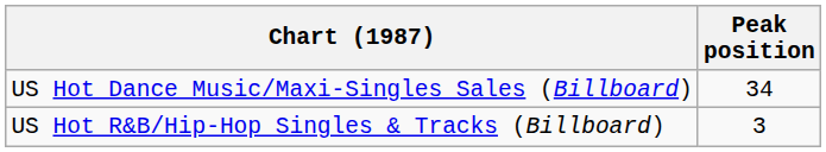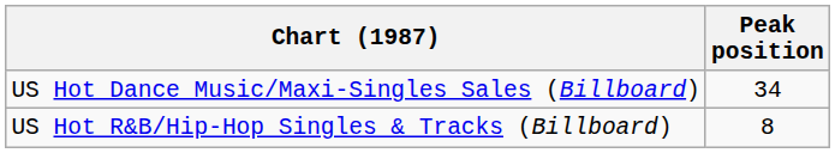 <table class="wikitable sortable">
 <tr>
 <th>Chart (1987)</th>
 <th>Peak<br>position</th>
 </tr>
 <tr>
 <td>US <a href='#'>Hot Dance Music/Maxi-Singles Sales</a> (<em><a href='#'>Billboard</a></em>)</td>
 <td align=center>34</td>
 </tr>
 <tr>
 <td>US <a href='#'>Hot R&B/Hip-Hop Singles & Tracks</a> (<em>Billboard</em>)</td>
-<td align=center>3</td>
+<td align=center>8</td>
 </tr>
 </table>
